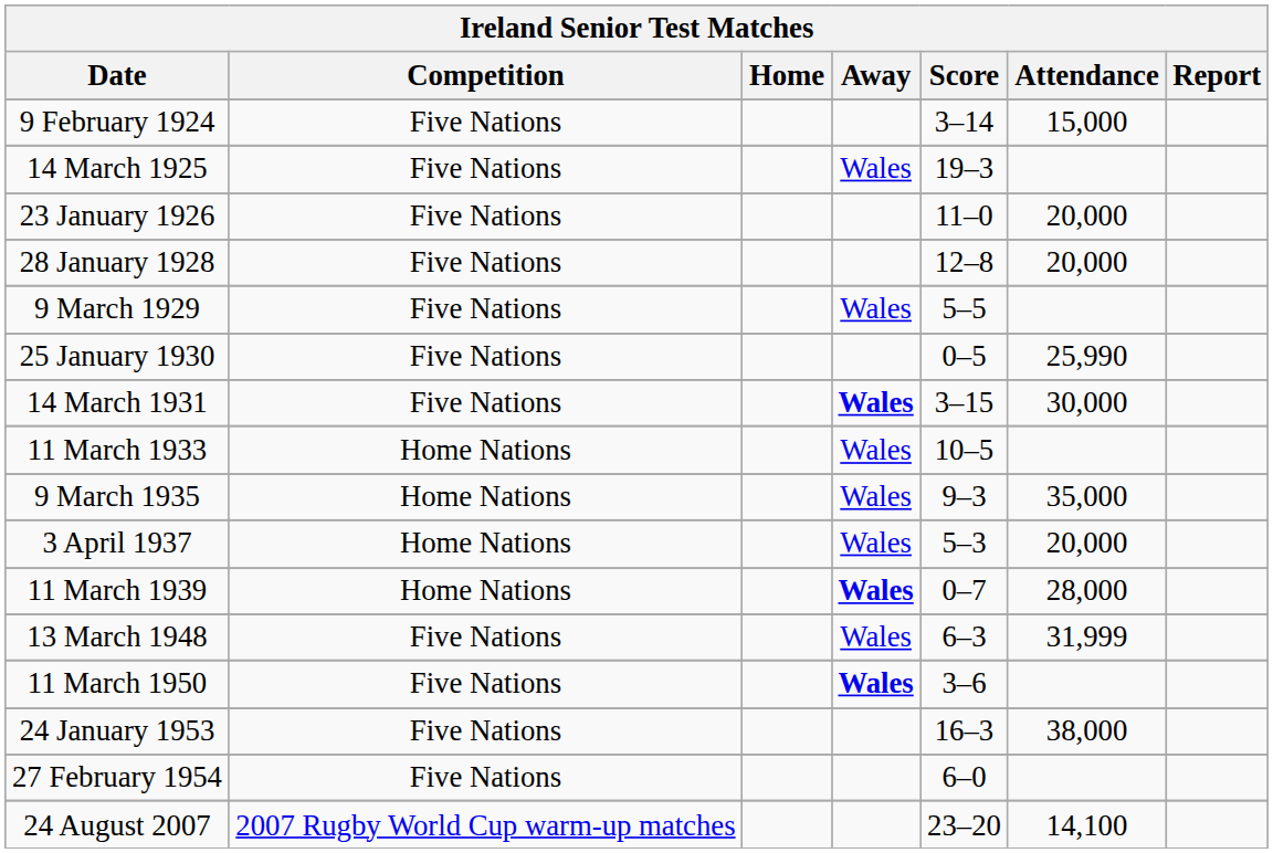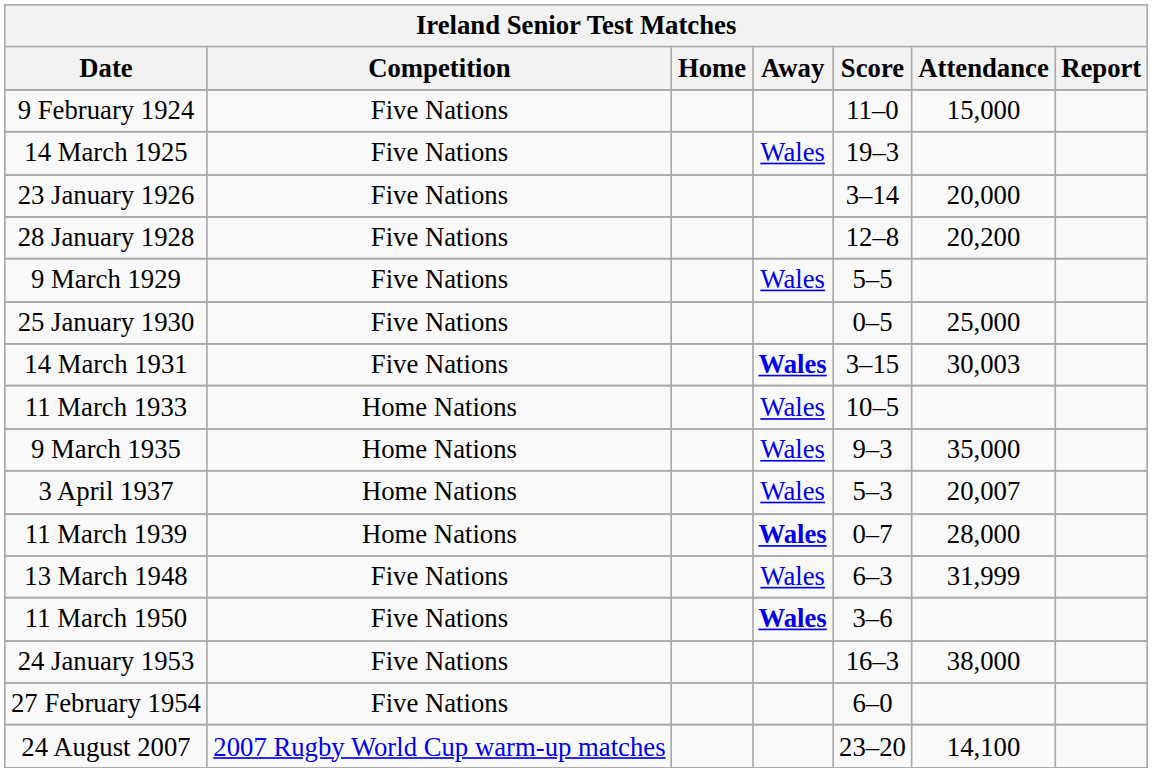 <table class="wikitable sortable" style="text-align: center;font-size:100%;">
 <tr>
 <th colspan=7>Ireland Senior Test Matches</th>
 </tr>
 <tr>
 <th>Date</th>
 <th>Competition</th>
 <th>Home</th>
 <th>Away</th>
 <th>Score</th>
 <th>Attendance</th>
 <th>Report</th>
 </tr>
 <tr>
 </tr>
 <tr>
 <td>9 February 1924</td>
 <td>Five Nations</td>
 <td></td>
 <td><strong></strong></td>
-<td>3–14</td>
+<td>11–0</td>
 <td>15,000</td>
 <td></td>
 </tr>
 <tr>
 </tr>
 <tr>
 <td>14 March 1925</td>
 <td>Five Nations</td>
 <td><strong></strong></td>
 <td> <a href='#'>Wales</a></td>
 <td>19–3</td>
 <td></td>
 <td></td>
 </tr>
 <tr>
 </tr>
 <tr>
 <td>23 January 1926</td>
 <td>Five Nations</td>
 <td><strong></strong></td>
 <td></td>
-<td>11–0</td>
+<td>3–14</td>
 <td>20,000</td>
 <td></td>
 </tr>
 <tr>
 </tr>
 <tr>
 <td>28 January 1928</td>
 <td>Five Nations</td>
 <td><strong></strong></td>
 <td></td>
 <td>12–8</td>
-<td>20,000</td>
+<td>20,200</td>
 <td></td>
 </tr>
 <tr>
 </tr>
 <tr>
 <td>9 March 1929</td>
 <td>Five Nations</td>
 <td></td>
 <td> <a href='#'>Wales</a></td>
 <td>5–5</td>
 <td></td>
 <td></td>
 </tr>
 <tr>
 </tr>
 <tr>
 <td>25 January 1930</td>
 <td>Five Nations</td>
 <td></td>
 <td><strong></strong></td>
 <td>0–5</td>
-<td>25,990</td>
+<td>25,000</td>
 <td></td>
 </tr>
 <tr>
 </tr>
 <tr>
 <td>14 March 1931</td>
 <td>Five Nations</td>
 <td></td>
 <td><strong> <a href='#'>Wales</a></strong></td>
 <td>3–15</td>
-<td>30,000</td>
+<td>30,003</td>
 <td></td>
 </tr>
 <tr>
 </tr>
 <tr>
 <td>11 March 1933</td>
 <td>Home Nations</td>
 <td><strong></strong></td>
 <td> <a href='#'>Wales</a></td>
 <td>10–5</td>
 <td></td>
 <td></td>
 </tr>
 <tr>
 </tr>
 <tr>
 <td>9 March 1935</td>
 <td>Home Nations</td>
 <td><strong></strong></td>
 <td> <a href='#'>Wales</a></td>
 <td>9–3</td>
 <td>35,000</td>
 <td></td>
 </tr>
 <tr>
 </tr>
 <tr>
 <td>3 April 1937</td>
 <td>Home Nations</td>
 <td><strong></strong></td>
 <td> <a href='#'>Wales</a></td>
 <td>5–3</td>
-<td>20,000</td>
+<td>20,007</td>
 <td></td>
 </tr>
 <tr>
 </tr>
 <tr>
 <td>11 March 1939</td>
 <td>Home Nations</td>
 <td></td>
 <td><strong> <a href='#'>Wales</a></strong></td>
 <td>0–7</td>
 <td>28,000</td>
 <td></td>
 </tr>
 <tr>
 </tr>
 <tr>
 <td>13 March 1948</td>
 <td>Five Nations</td>
 <td><strong></strong></td>
 <td> <a href='#'>Wales</a></td>
 <td>6–3</td>
 <td>31,999</td>
 <td></td>
 </tr>
 <tr>
 </tr>
 <tr>
 <td>11 March 1950</td>
 <td>Five Nations</td>
 <td></td>
 <td><strong> <a href='#'>Wales</a></strong></td>
 <td>3–6</td>
 <td></td>
 <td></td>
 </tr>
 <tr>
 </tr>
 <tr>
 <td>24 January 1953</td>
 <td>Five Nations</td>
 <td><strong></strong></td>
 <td></td>
 <td>16–3</td>
 <td>38,000</td>
 <td></td>
 </tr>
 <tr>
 </tr>
 <tr>
 <td>27 February 1954</td>
 <td>Five Nations</td>
 <td><strong></strong></td>
 <td></td>
 <td>6–0</td>
 <td></td>
 <td></td>
 </tr>
 <tr>
 </tr>
 <tr>
 <td>24 August 2007</td>
 <td><a href='#'>2007 Rugby World Cup warm-up matches</a></td>
 <td><strong></strong></td>
 <td></td>
 <td>23–20</td>
 <td>14,100</td>
 <td></td>
 </tr>
 <tr>
 </tr>
 <tr>
 </tr>
 </table>
